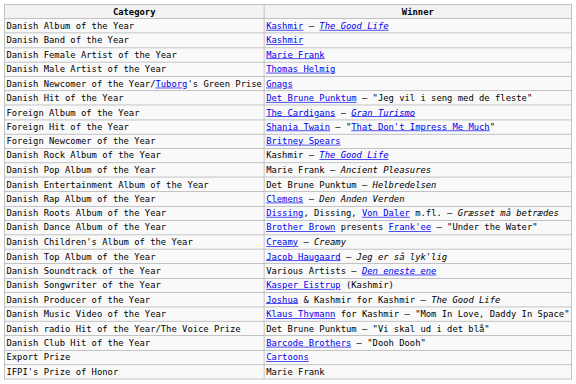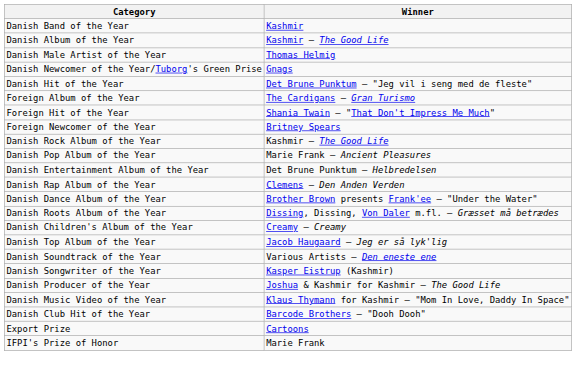 <table class="wikitable">
 <tr>
 <th>Category</th>
 <th>Winner</th>
 </tr>
 <tr>
-<td>Danish Album of the Year</td>
-<td><a href='#'>Kashmir</a> – <em><a href='#'>The Good Life</a></em></td>
-</tr>
-<tr>
 <td>Danish Band of the Year</td>
 <td><a href='#'>Kashmir</a></td>
 </tr>
 <tr>
-<td>Danish Female Artist of the Year</td>
-<td><a href='#'>Marie Frank</a></td>
+<td>Danish Album of the Year</td>
+<td><a href='#'>Kashmir</a> – <em><a href='#'>The Good Life</a></em></td>
 </tr>
 <tr>
 <td>Danish Male Artist of the Year</td>
 <td><a href='#'>Thomas Helmig</a></td>
 </tr>
 <tr>
 <td>Danish Newcomer of the Year/<a href='#'>Tuborg</a>'s Green Prise</td>
 <td><a href='#'>Gnags</a></td>
 </tr>
 <tr>
 <td>Danish Hit of the Year</td>
 <td><a href='#'>Det Brune Punktum</a> – "Jeg vil i seng med de fleste"</td>
 </tr>
 <tr>
 <td>Foreign Album of the Year</td>
 <td><a href='#'>The Cardigans</a> – <em><a href='#'>Gran Turismo</a></em></td>
 </tr>
 <tr>
 <td>Foreign Hit of the Year</td>
 <td><a href='#'>Shania Twain</a> – "<a href='#'>That Don't Impress Me Much</a>"</td>
 </tr>
 <tr>
 <td>Foreign Newcomer of the Year</td>
 <td><a href='#'>Britney Spears</a></td>
 </tr>
 <tr>
 <td>Danish Rock Album of the Year</td>
 <td>Kashmir – <em><a href='#'>The Good Life</a></em></td>
 </tr>
 <tr>
 <td>Danish Pop Album of the Year</td>
 <td>Marie Frank – <em>Ancient Pleasures</em></td>
 </tr>
 <tr>
 <td>Danish Entertainment Album of the Year</td>
 <td>Det Brune Punktum – <em>Helbredelsen</em></td>
 </tr>
 <tr>
 <td>Danish Rap Album of the Year</td>
 <td><a href='#'>Clemens</a> – <em>Den Anden Verden</em></td>
 </tr>
 <tr>
+<td>Danish Dance Album of the Year</td>
+<td><a href='#'>Brother Brown</a> presents <a href='#'>Frank'ee</a> – "Under the Water"</td>
+</tr>
+<tr>
 <td>Danish Roots Album of the Year</td>
 <td><a href='#'>Dissing</a>, Dissing, <a href='#'>Von Daler</a> m.fl. – <em>Græsset må betrædes</em></td>
-</tr>
-<tr>
-<td>Danish Dance Album of the Year</td>
-<td><a href='#'>Brother Brown</a> presents <a href='#'>Frank'ee</a> – "Under the Water"</td>
 </tr>
 <tr>
 <td>Danish Children's Album of the Year</td>
 <td><a href='#'>Creamy</a> – <em>Creamy</em></td>
 </tr>
 <tr>
 <td>Danish Top Album of the Year</td>
 <td><a href='#'>Jacob Haugaard</a> – <em>Jeg er så lyk'lig</em></td>
 </tr>
 <tr>
 <td>Danish Soundtrack of the Year</td>
 <td>Various Artists – <em><a href='#'>Den eneste ene</a></em></td>
 </tr>
 <tr>
 <td>Danish Songwriter of the Year</td>
 <td><a href='#'>Kasper Eistrup</a> (Kashmir)</td>
 </tr>
 <tr>
 <td>Danish Producer of the Year</td>
 <td><a href='#'>Joshua</a> & Kashmir for Kashmir – <em>The Good Life</em></td>
 </tr>
 <tr>
 <td>Danish Music Video of the Year</td>
 <td><a href='#'>Klaus Thymann</a> for Kashmir – "Mom In Love, Daddy In Space"</td>
 </tr>
 <tr>
-<td>Danish radio Hit of the Year/The Voice Prize</td>
-<td>Det Brune Punktum – "Vi skal ud i det blå"</td>
-</tr>
-<tr>
 <td>Danish Club Hit of the Year</td>
 <td><a href='#'>Barcode Brothers</a> – "Dooh Dooh"</td>
 </tr>
 <tr>
 <td>Export Prize</td>
 <td><a href='#'>Cartoons</a></td>
 </tr>
 <tr>
 <td>IFPI's Prize of Honor</td>
 <td>Marie Frank</td>
 </tr>
 </table>
